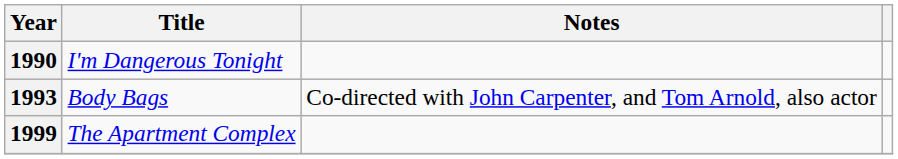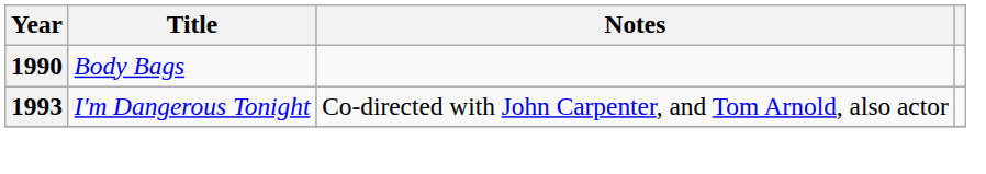 <table class="wikitable plainrowheaders" style="margin-right: 0;">
 <tr>
 <th scope="col">Year</th>
 <th scope="col">Title</th>
 <th scope="col">Notes</th>
 <th scope="col"></th>
 </tr>
 <tr>
 <th scope="row">1990</th>
-<td><em><a href='#'>I'm Dangerous Tonight</a></em></td>
+<td><em><a href='#'>Body Bags</a></em></td>
 <td></td>
 <td style="text-align:center;"></td>
 </tr>
 <tr>
 <th scope="row">1993</th>
-<td><em><a href='#'>Body Bags</a></em></td>
+<td><em><a href='#'>I'm Dangerous Tonight</a></em></td>
 <td>Co-directed with <a href='#'>John Carpenter</a>, and <a href='#'>Tom Arnold</a>, also actor</td>
-<td style="text-align:center;"></td>
-</tr>
-<tr>
-<th scope="row">1999</th>
-<td data-sort-value="Apartment Complex"><em><a href='#'>The Apartment Complex</a></em></td>
-<td></td>
 <td style="text-align:center;"></td>
 </tr>
 <tr>
 </tr>
 </table>
